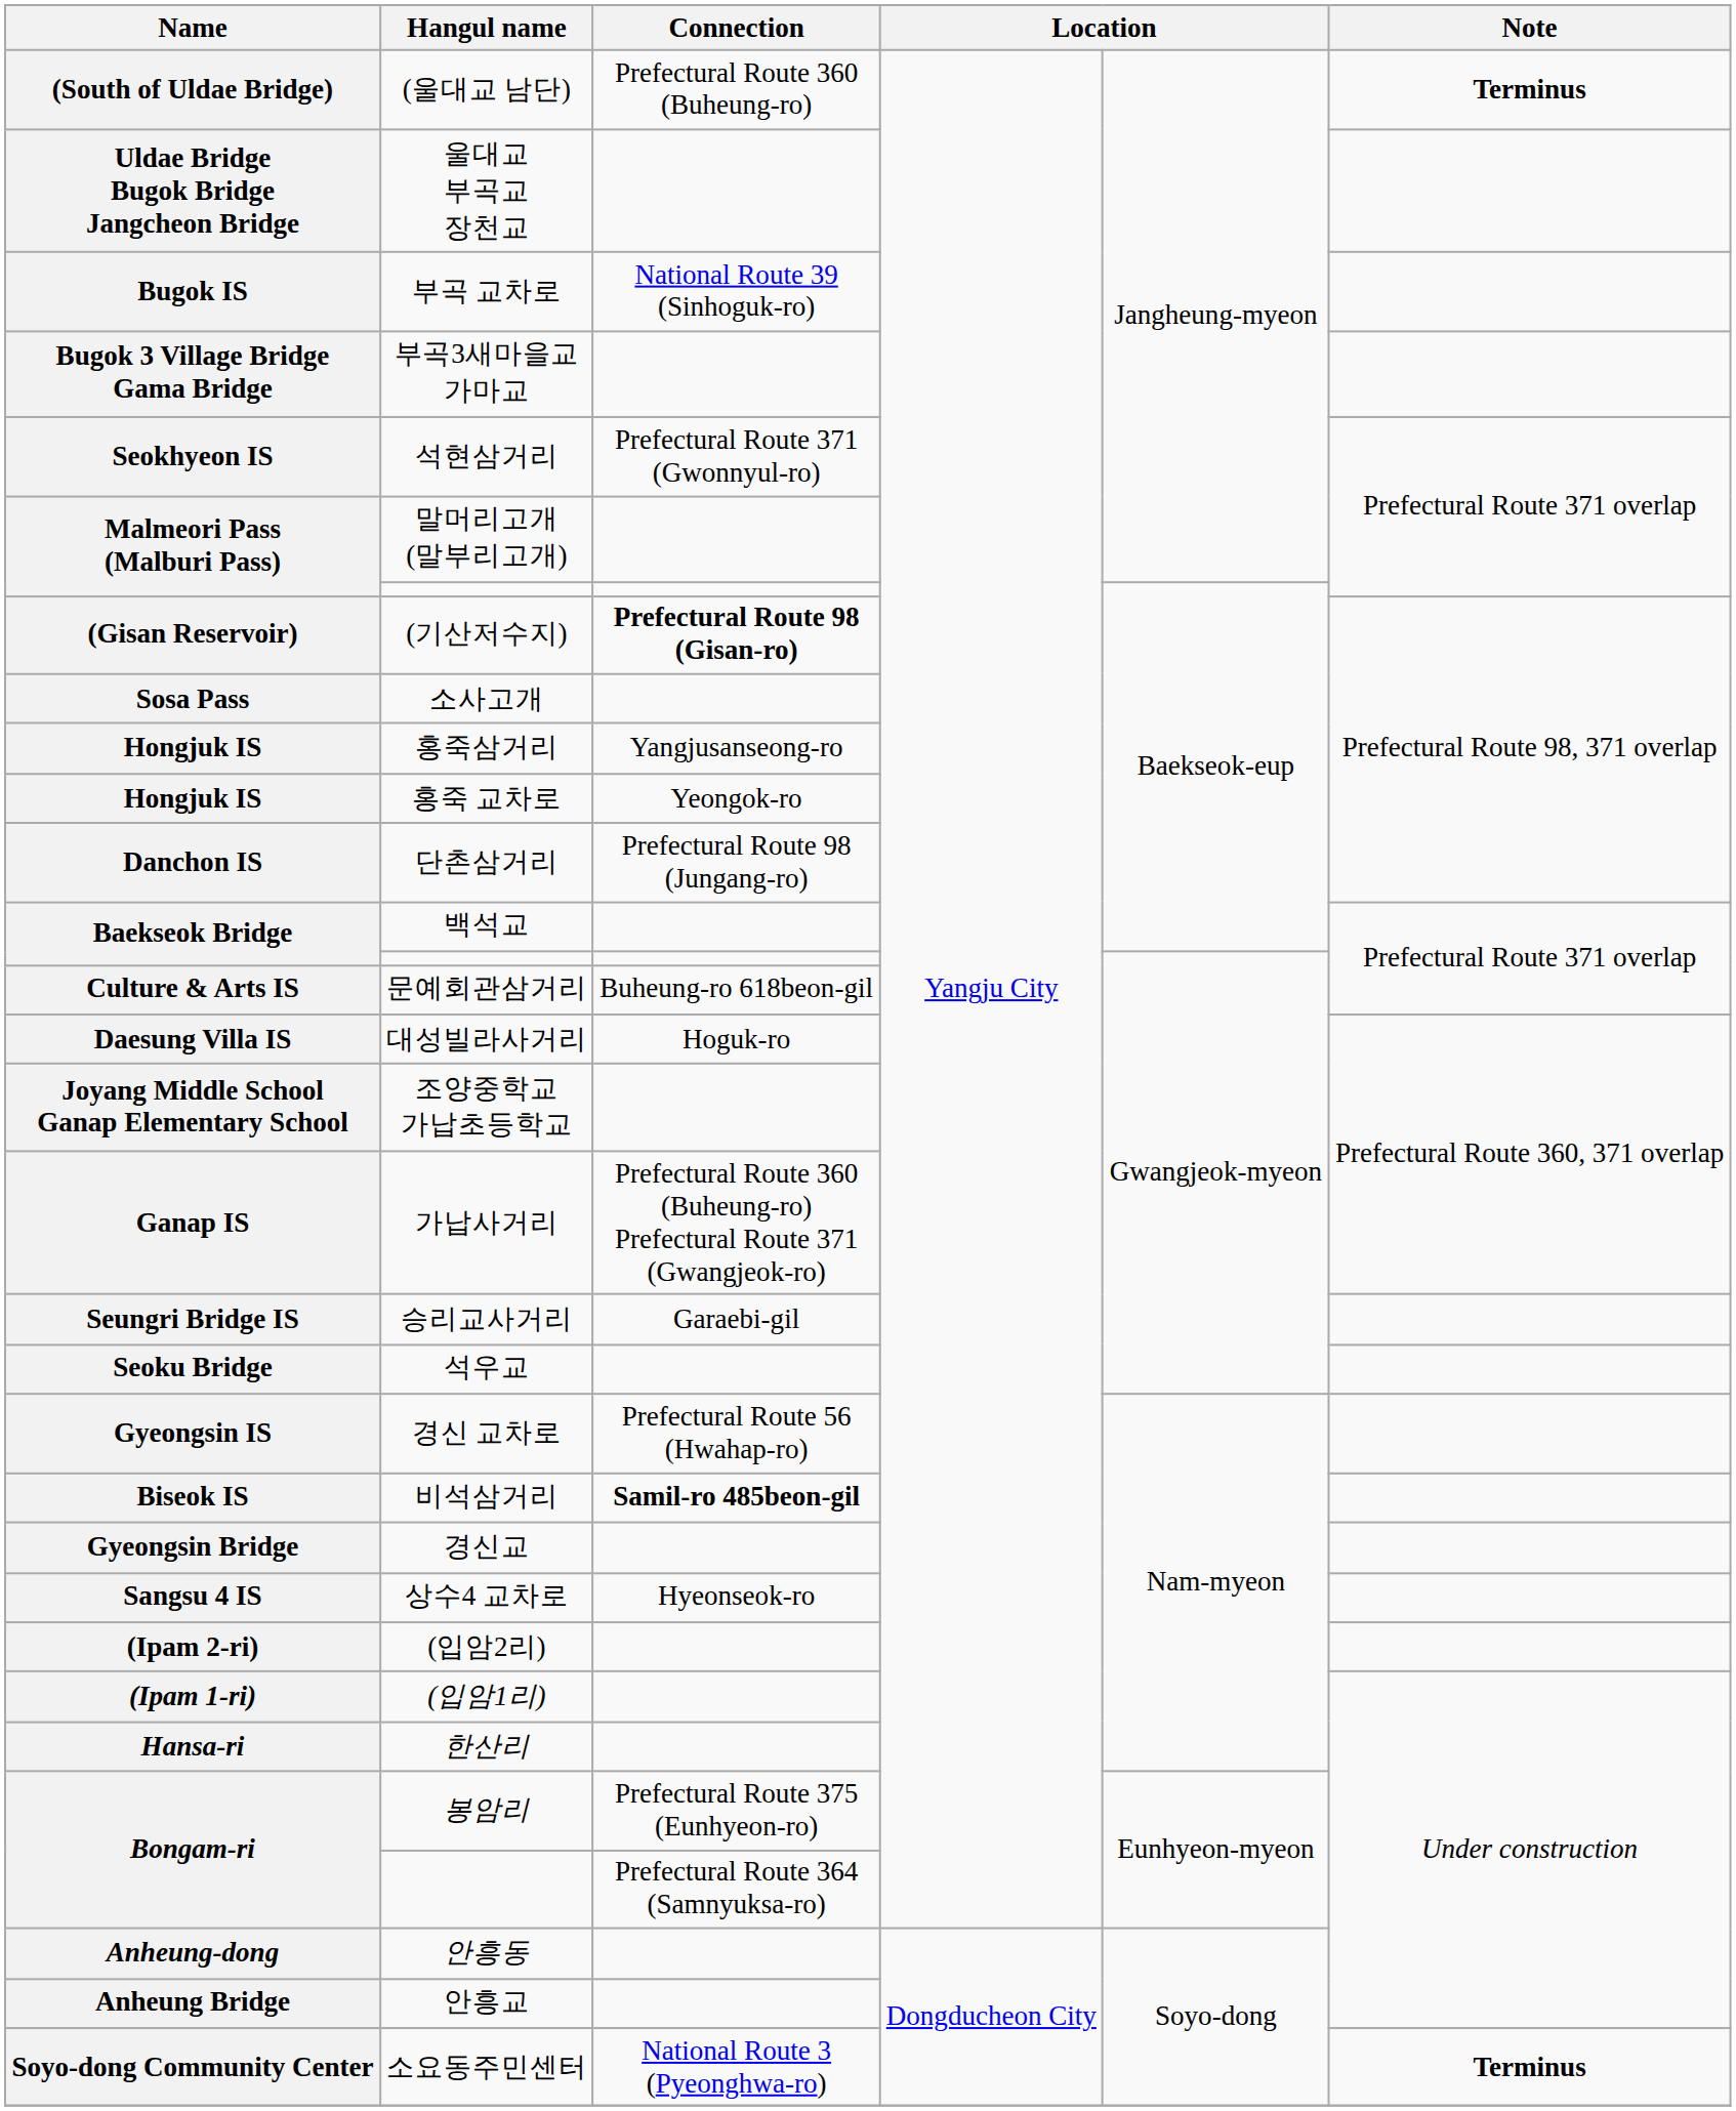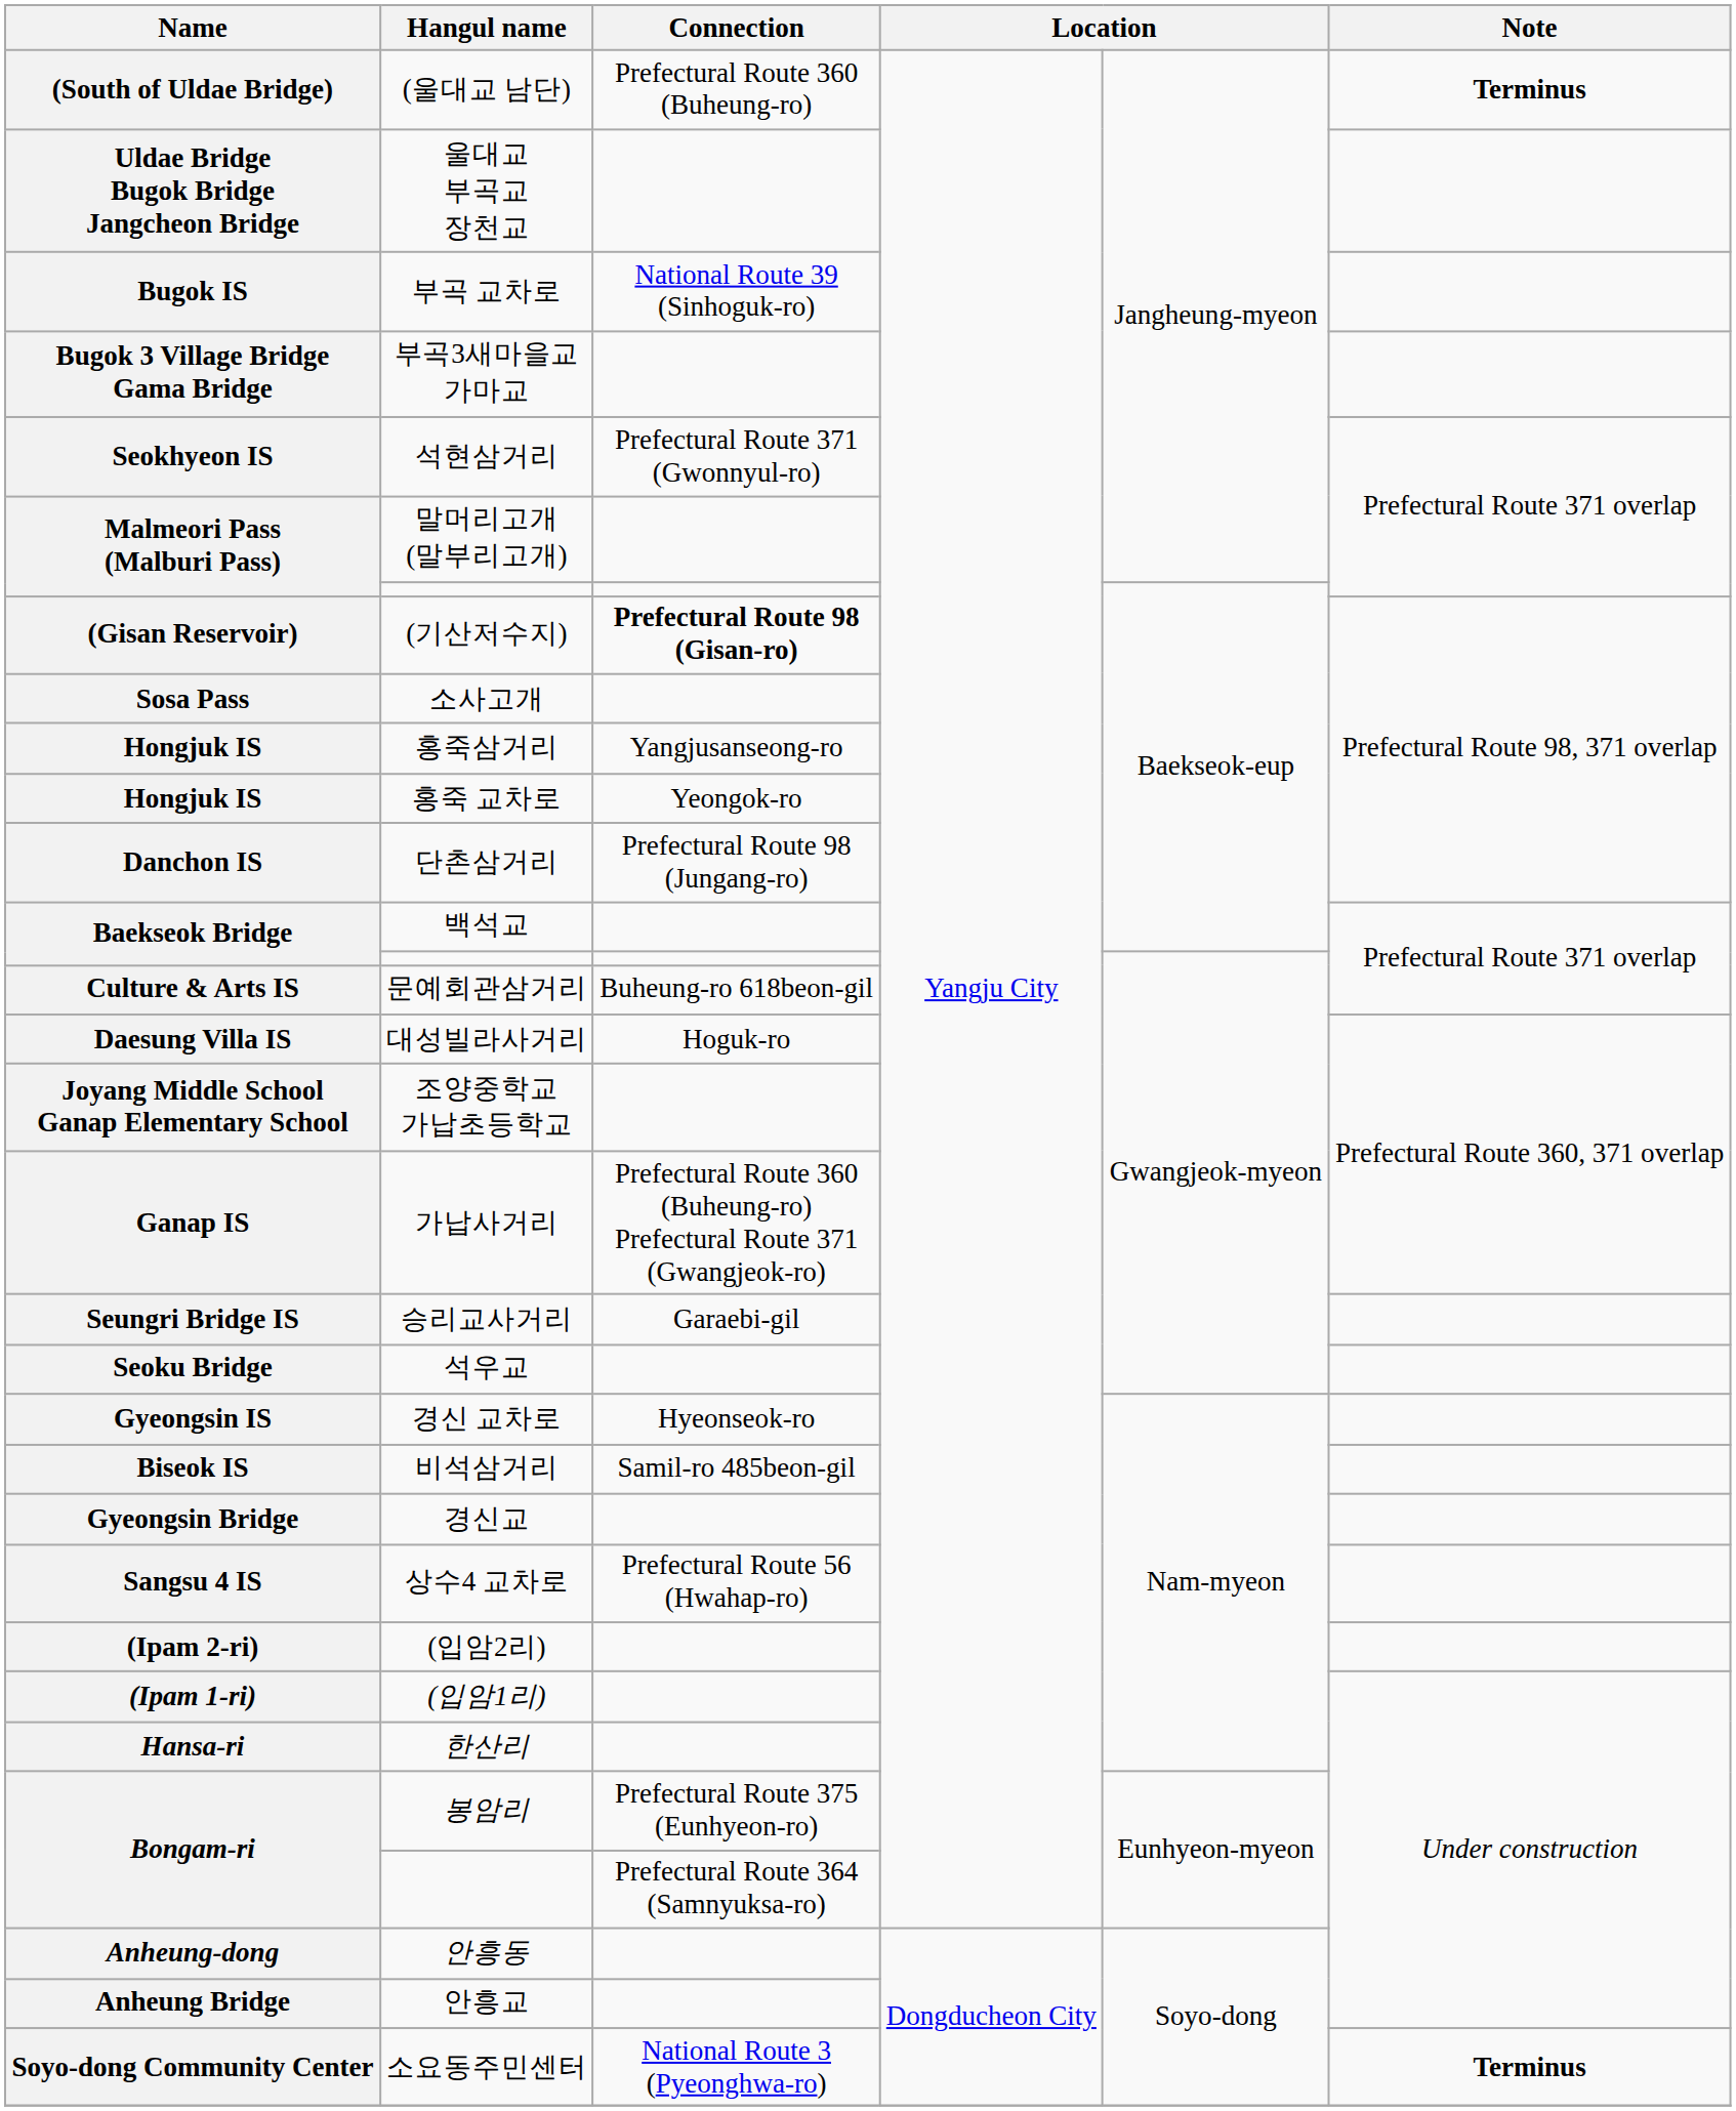 <table class="wikitable" style="font-size: 85%; text-align: center;">
 <tr>
 <th>Name </th>
 <th>Hangul name</th>
 <th>Connection</th>
 <th colspan="2">Location</th>
 <th>Note</th>
 </tr>
 <tr>
 <th>(South of Uldae Bridge)</th>
 <td>(울대교 남단)</td>
 <td>Prefectural Route 360<br>(Buheung-ro)</td>
 <td rowspan=29><a href='#'>Yangju City</a></td>
 <td rowspan=6>Jangheung-myeon</td>
 <td><strong>Terminus</strong></td>
 </tr>
 <tr>
 <th>Uldae Bridge<br>Bugok Bridge<br>Jangcheon Bridge</th>
 <td>울대교<br>부곡교<br>장천교</td>
 <td></td>
 <td></td>
 </tr>
 <tr>
 <th>Bugok IS</th>
 <td>부곡 교차로</td>
 <td><a href='#'>National Route 39</a><br>(Sinhoguk-ro)</td>
 <td></td>
 </tr>
 <tr>
 <th>Bugok 3 Village Bridge<br>Gama Bridge</th>
 <td>부곡3새마을교<br>가마교</td>
 <td></td>
 <td></td>
 </tr>
 <tr>
 <th>Seokhyeon IS</th>
 <td>석현삼거리</td>
 <td>Prefectural Route 371<br>(Gwonnyul-ro)</td>
 <td rowspan=3>Prefectural Route 371 overlap</td>
 </tr>
 <tr>
 <th rowspan=2>Malmeori Pass<br>(Malburi Pass)</th>
 <td>말머리고개<br>(말부리고개)</td>
 <td></td>
 </tr>
 <tr>
 <td></td>
 <td></td>
 <td rowspan=7>Baekseok-eup</td>
 </tr>
 <tr>
 <th>(Gisan Reservoir)</th>
 <td>(기산저수지)</td>
 <td><strong>Prefectural Route 98<br>(Gisan-ro)</strong></td>
 <td rowspan=5>Prefectural Route 98, 371 overlap</td>
 </tr>
 <tr>
 <th>Sosa Pass</th>
 <td>소사고개</td>
 <td></td>
 </tr>
 <tr>
 <th>Hongjuk IS</th>
 <td>홍죽삼거리</td>
 <td>Yangjusanseong-ro</td>
 </tr>
 <tr>
 <th>Hongjuk IS</th>
 <td>홍죽 교차로</td>
 <td>Yeongok-ro</td>
 </tr>
 <tr>
 <th>Danchon IS</th>
 <td>단촌삼거리</td>
 <td>Prefectural Route 98<br>(Jungang-ro)</td>
 </tr>
 <tr>
 <th rowspan=2>Baekseok Bridge</th>
 <td>백석교</td>
 <td></td>
 <td rowspan=3>Prefectural Route 371 overlap</td>
 </tr>
 <tr>
 <td></td>
 <td></td>
 <td rowspan=7>Gwangjeok-myeon</td>
 </tr>
 <tr>
 <th>Culture & Arts IS</th>
 <td>문예회관삼거리</td>
 <td>Buheung-ro 618beon-gil</td>
 </tr>
 <tr>
 <th>Daesung Villa IS</th>
 <td>대성빌라사거리</td>
 <td>Hoguk-ro</td>
 <td rowspan=3>Prefectural Route 360, 371 overlap</td>
 </tr>
 <tr>
 <th>Joyang Middle School<br>Ganap Elementary School</th>
 <td>조양중학교<br>가납초등학교</td>
 <td></td>
 </tr>
 <tr>
 <th>Ganap IS</th>
 <td>가납사거리</td>
 <td>Prefectural Route 360<br>(Buheung-ro)<br>Prefectural Route 371<br>(Gwangjeok-ro)</td>
 </tr>
 <tr>
 <th>Seungri Bridge IS</th>
 <td>승리교사거리</td>
 <td>Garaebi-gil</td>
 <td></td>
 </tr>
 <tr>
 <th>Seoku Bridge</th>
 <td>석우교</td>
 <td></td>
 <td></td>
 </tr>
 <tr>
 <th>Gyeongsin IS</th>
 <td>경신 교차로</td>
-<td>Prefectural Route 56<br>(Hwahap-ro)</td>
+<td>Hyeonseok-ro</td>
 <td rowspan=7>Nam-myeon</td>
 <td></td>
 </tr>
 <tr>
 <th>Biseok IS</th>
 <td>비석삼거리</td>
-<td><strong>Samil-ro 485beon-gil</strong></td>
+<td>Samil-ro 485beon-gil</td>
 <td></td>
 </tr>
 <tr>
 <th>Gyeongsin Bridge</th>
 <td>경신교</td>
 <td></td>
 <td></td>
 </tr>
 <tr>
 <th>Sangsu 4 IS</th>
 <td>상수4 교차로</td>
-<td>Hyeonseok-ro</td>
+<td>Prefectural Route 56<br>(Hwahap-ro)</td>
 <td></td>
 </tr>
 <tr>
 <th>(Ipam 2-ri)</th>
 <td>(입암2리)</td>
 <td></td>
 <td></td>
 </tr>
 <tr>
 <th><em>(Ipam 1-ri)</em></th>
 <td><em>(입암1리)</em></td>
 <td></td>
 <td rowspan=6><em>Under construction</em></td>
 </tr>
 <tr>
 <th><em>Hansa-ri</em></th>
 <td><em>한산리</em></td>
 <td></td>
 </tr>
 <tr>
 <th rowspan=2><em>Bongam-ri</em></th>
 <td><em>봉암리</em></td>
 <td>Prefectural Route 375<br>(Eunhyeon-ro)</td>
 <td rowspan=2>Eunhyeon-myeon</td>
 </tr>
 <tr>
 <td></td>
 <td>Prefectural Route 364<br>(Samnyuksa-ro)</td>
 </tr>
 <tr>
 <th><em>Anheung-dong</em></th>
 <td><em>안흥동</em></td>
 <td></td>
 <td rowspan=3><a href='#'>Dongducheon City</a></td>
 <td rowspan=3>Soyo-dong</td>
 </tr>
 <tr>
 <th>Anheung Bridge</th>
 <td>안흥교</td>
 <td></td>
 </tr>
 <tr>
 <th>Soyo-dong Community Center</th>
 <td>소요동주민센터</td>
 <td><a href='#'>National Route 3</a><br>(<a href='#'>Pyeonghwa-ro</a>)</td>
 <td><strong>Terminus</strong></td>
 </tr>
 <tr>
 </tr>
 </table>
